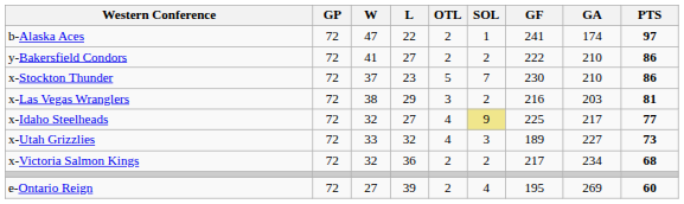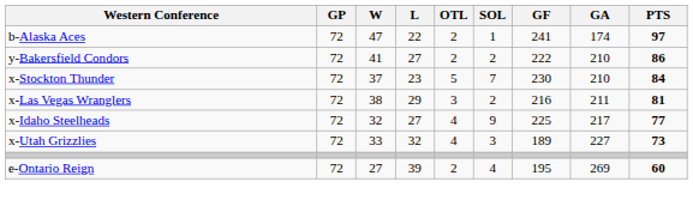 <table class="wikitable">
 <tr>
 <th width="40%">Western Conference</th>
 <th width="5%">GP</th>
 <th width="5%">W</th>
 <th width="5%">L</th>
 <th width="5%">OTL</th>
 <th width="5%">SOL</th>
 <th width="7.5%">GF</th>
 <th width="7.5%">GA</th>
 <th width="7.5%">PTS</th>
 </tr>
 <tr align=center>
 <td align=left>b-<a href='#'>Alaska Aces</a></td>
 <td>72</td>
 <td>47</td>
 <td>22</td>
 <td>2</td>
 <td>1</td>
 <td>241</td>
 <td>174</td>
 <td><strong>97</strong></td>
 </tr>
 <tr align=center>
 <td align=left>y-<a href='#'>Bakersfield Condors</a></td>
 <td>72</td>
 <td>41</td>
 <td>27</td>
 <td>2</td>
 <td>2</td>
 <td>222</td>
 <td>210</td>
 <td><strong>86</strong></td>
 </tr>
 <tr align=center>
 <td align=left>x-<a href='#'>Stockton Thunder</a></td>
 <td>72</td>
 <td>37</td>
 <td>23</td>
 <td>5</td>
 <td>7</td>
 <td>230</td>
 <td>210</td>
-<td><strong>86</strong></td>
+<td><strong>84</strong></td>
 </tr>
 <tr align=center>
 <td align=left>x-<a href='#'>Las Vegas Wranglers</a></td>
 <td>72</td>
 <td>38</td>
 <td>29</td>
 <td>3</td>
 <td>2</td>
 <td>216</td>
-<td>203</td>
+<td>211</td>
 <td><strong>81</strong></td>
 </tr>
 <tr align=center>
 <td align=left>x-<a href='#'>Idaho Steelheads</a></td>
 <td>72</td>
 <td>32</td>
 <td>27</td>
 <td>4</td>
-<td style="background: khaki;">9</td>
+<td>9</td>
 <td>225</td>
 <td>217</td>
 <td><strong>77</strong></td>
 </tr>
 <tr align=center>
 <td align=left>x-<a href='#'>Utah Grizzlies</a></td>
 <td>72</td>
 <td>33</td>
 <td>32</td>
 <td>4</td>
 <td>3</td>
 <td>189</td>
 <td>227</td>
 <td><strong>73</strong></td>
-</tr>
-<tr align=center>
-<td align=left>x-<a href='#'>Victoria Salmon Kings</a></td>
-<td>72</td>
-<td>32</td>
-<td>36</td>
-<td>2</td>
-<td>2</td>
-<td>217</td>
-<td>234</td>
-<td><strong>68</strong></td>
 </tr>
 <tr bgcolor="#cccccc">
 <td></td>
 <td></td>
 <td></td>
 <td></td>
 <td></td>
 <td></td>
 <td></td>
 <td></td>
 <td></td>
 </tr>
 <tr align=center>
 <td align=left>e-<a href='#'>Ontario Reign</a></td>
 <td>72</td>
 <td>27</td>
 <td>39</td>
 <td>2</td>
 <td>4</td>
 <td>195</td>
 <td>269</td>
 <td><strong>60</strong></td>
 </tr>
 </table>
